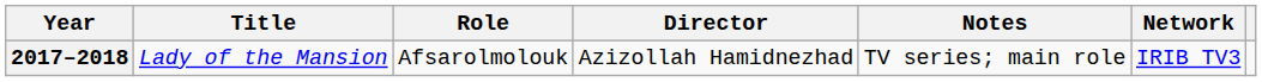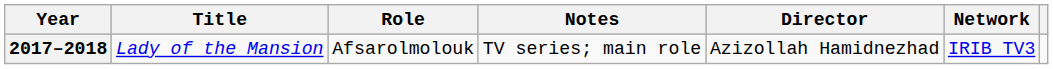 <table class="wikitable plainrowheaders sortable"  style=font-size:100%>
 <tr>
 <th scope="col">Year</th>
 <th scope="col">Title</th>
 <th scope="col">Role</th>
+<th scope="col" class="unsortable">Notes</th>
 <th scope="col">Director</th>
-<th scope="col" class="unsortable">Notes</th>
 <th scope="col" class="unsortable">Network</th>
 <th></th>
 </tr>
 <tr>
 <th scope=row>2017–2018</th>
 <td><em><a href='#'>Lady of the Mansion</a></em></td>
 <td>Afsarolmolouk</td>
+<td>TV series; main role</td>
 <td>Azizollah Hamidnezhad</td>
-<td>TV series; main role</td>
 <td><a href='#'>IRIB TV3</a></td>
 <td></td>
 </tr>
 </table>
